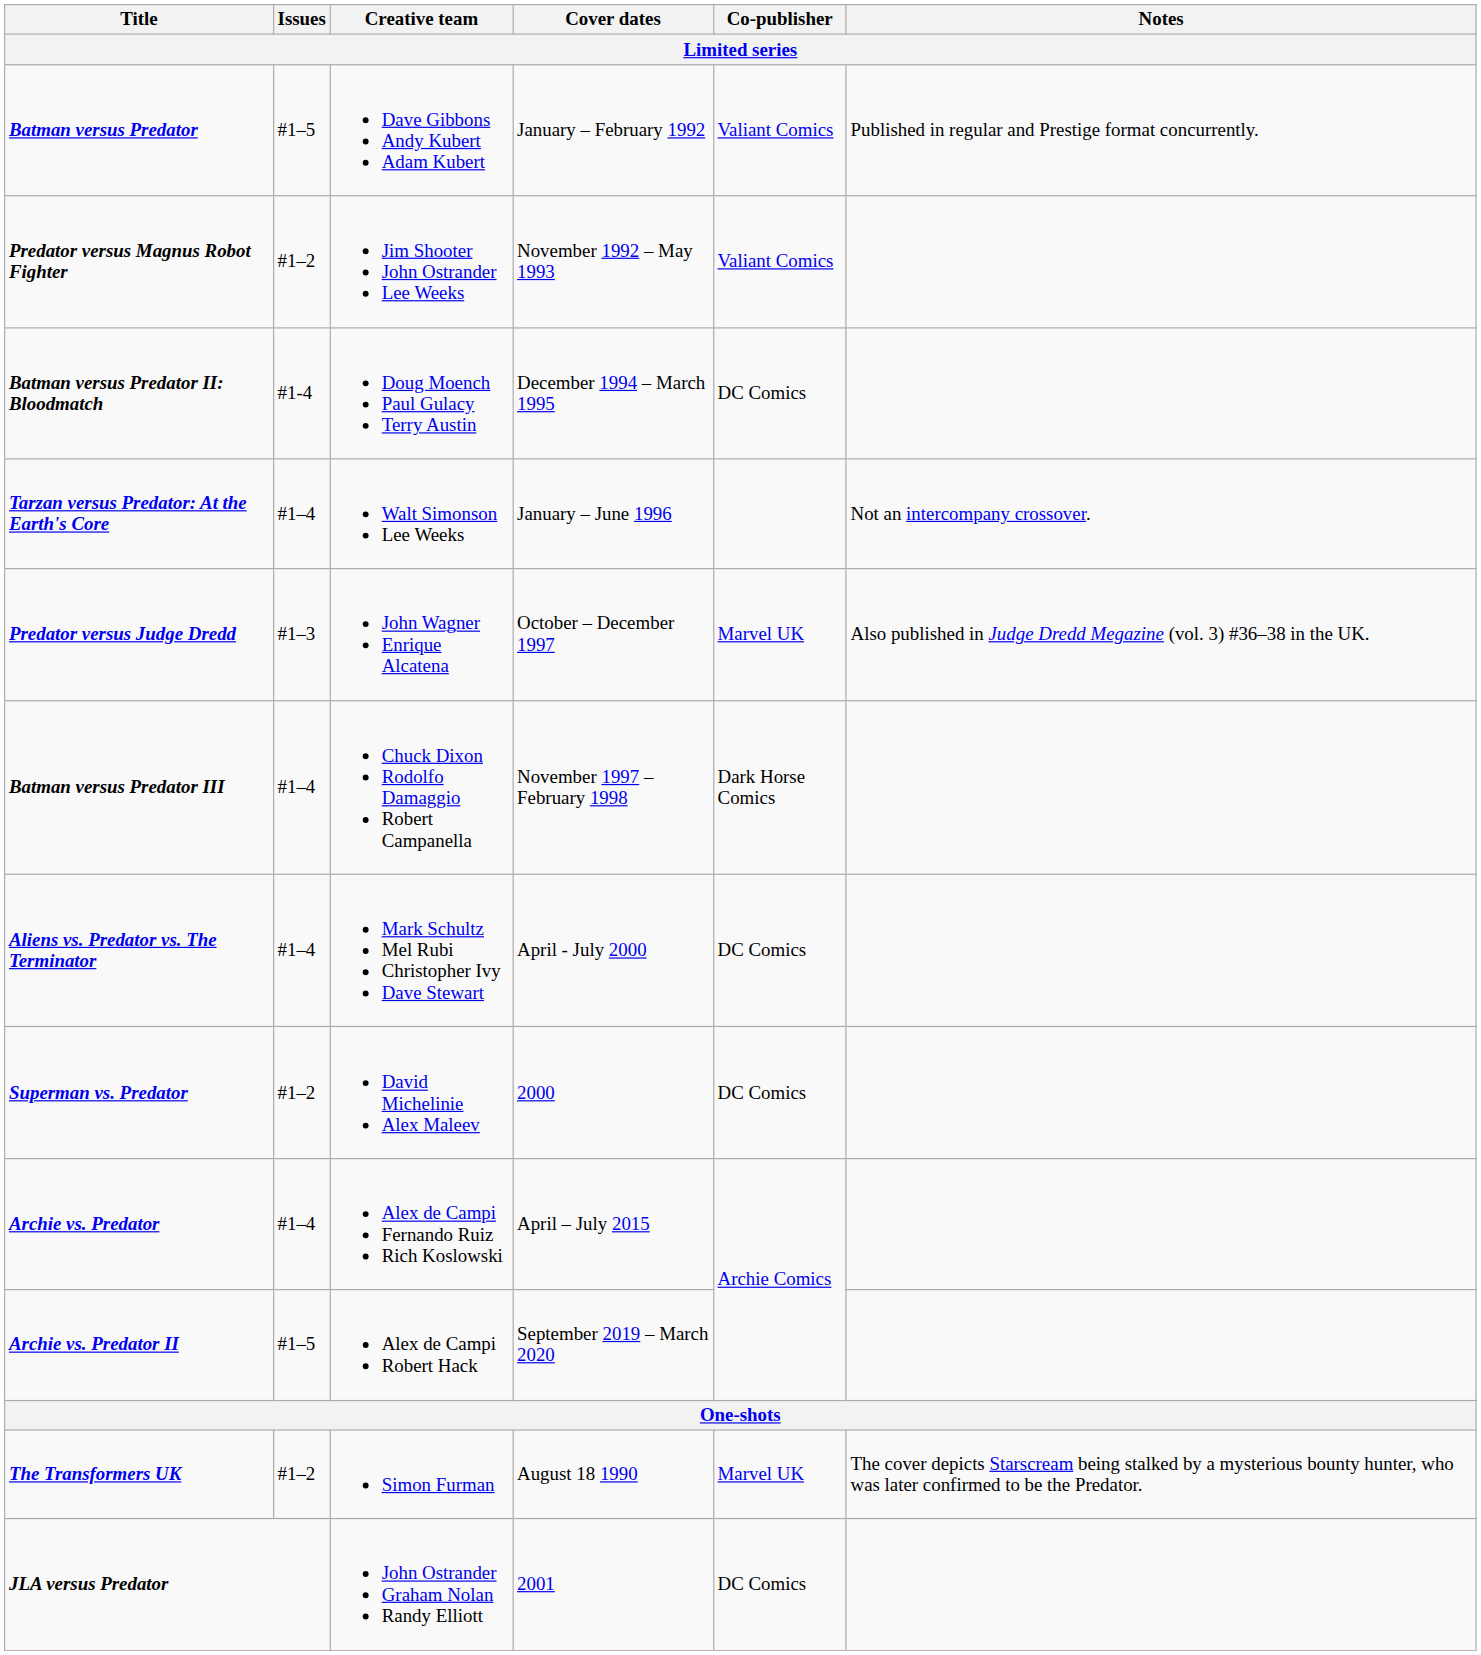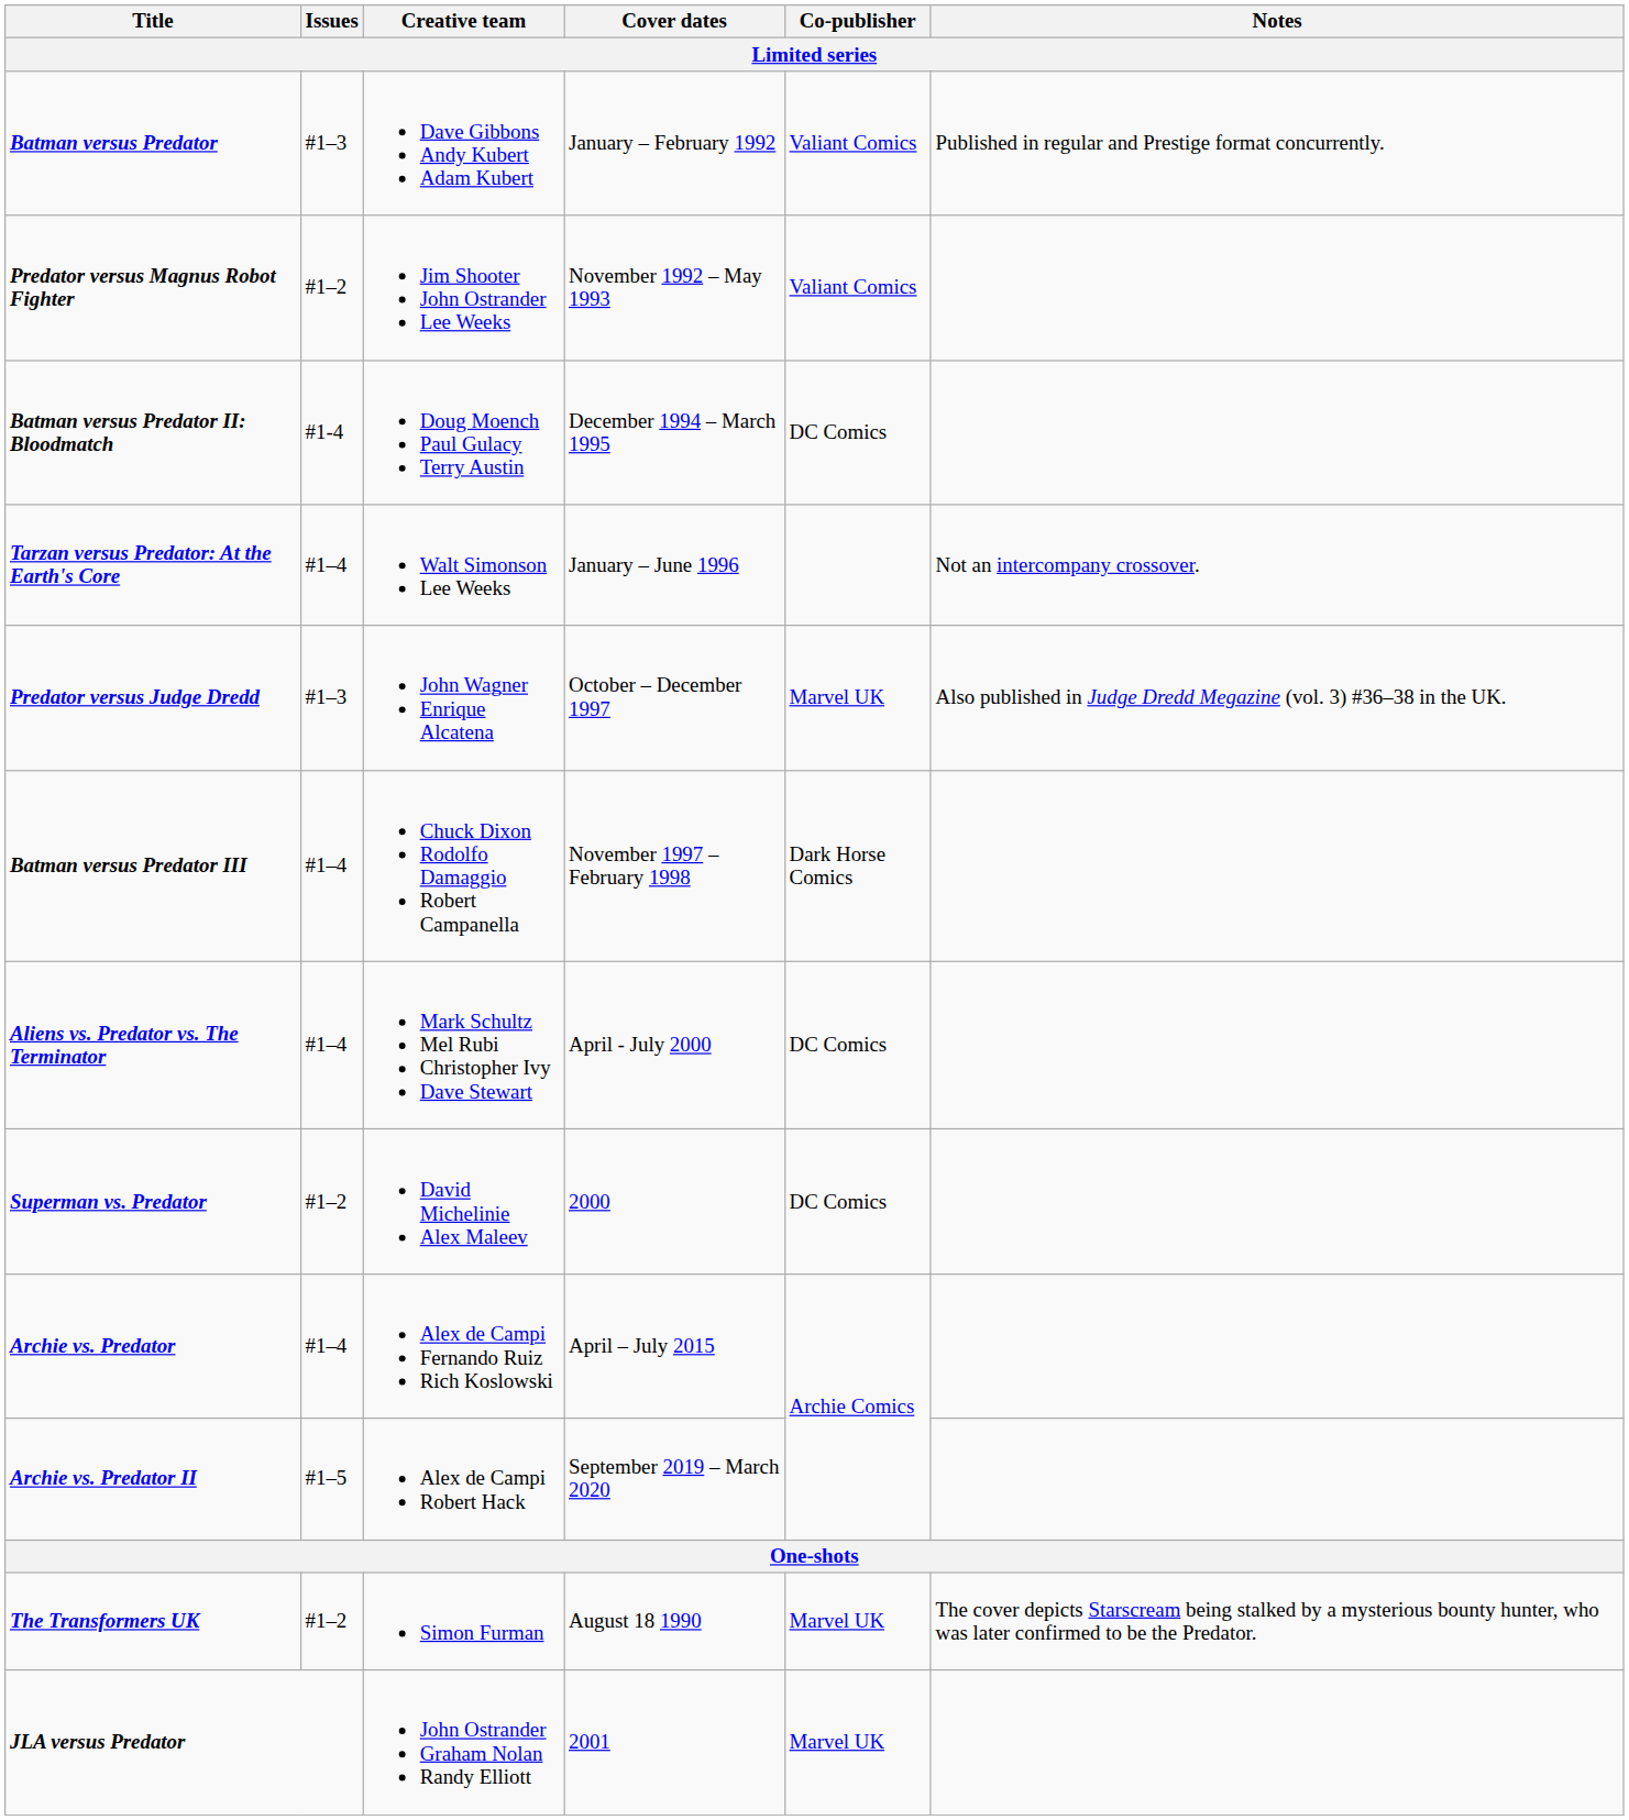 <table class="wikitable mw-collapsible">
 <tr>
 <th>Title</th>
 <th>Issues</th>
 <th>Creative team</th>
 <th>Cover dates</th>
 <th>Co-publisher</th>
 <th>Notes</th>
 </tr>
 <tr>
 <th colspan="6"><a href='#'>Limited series</a></th>
 </tr>
 <tr>
 <td><strong><em><a href='#'>Batman versus Predator</a></em></strong></td>
-<td>#1–5</td>
+<td>#1–3</td>
 <td><br><ul><li><a href='#'>Dave Gibbons</a></li><li><a href='#'>Andy Kubert</a></li><li><a href='#'>Adam Kubert</a></li></ul></td>
 <td>January – February <a href='#'>1992</a></td>
 <td><a href='#'>Valiant Comics</a></td>
 <td>Published in regular and Prestige format concurrently.</td>
 </tr>
 <tr>
 <td><strong><em>Predator versus Magnus Robot Fighter</em></strong></td>
 <td>#1–2</td>
 <td><br><ul><li><a href='#'>Jim Shooter</a></li><li><a href='#'>John Ostrander</a></li><li><a href='#'>Lee Weeks</a></li></ul></td>
 <td>November <a href='#'>1992</a> – May <a href='#'>1993</a></td>
 <td><a href='#'>Valiant Comics</a></td>
 <td></td>
 </tr>
 <tr>
 <td><strong><em>Batman versus Predator II: Bloodmatch</em></strong></td>
 <td>#1-4</td>
 <td><br><ul><li><a href='#'>Doug Moench</a></li><li><a href='#'>Paul Gulacy</a></li><li><a href='#'>Terry Austin</a></li></ul></td>
 <td>December <a href='#'>1994</a> – March <a href='#'>1995</a></td>
 <td>DC Comics</td>
 <td></td>
 </tr>
 <tr>
 <td><strong><em><a href='#'>Tarzan versus Predator: At the Earth's Core</a></em></strong></td>
 <td>#1–4</td>
 <td><br><ul><li><a href='#'>Walt Simonson</a></li><li>Lee Weeks</li></ul></td>
 <td>January – June <a href='#'>1996</a></td>
 <td></td>
 <td>Not an <a href='#'>intercompany crossover</a>.</td>
 </tr>
 <tr>
 <td><em><a href='#'><strong>Predator versus Judge Dredd</strong></a></em></td>
 <td>#1–3</td>
 <td><br><ul><li><a href='#'>John Wagner</a></li><li><a href='#'>Enrique Alcatena</a></li></ul></td>
 <td>October – December <a href='#'>1997</a></td>
 <td><a href='#'>Marvel UK</a></td>
 <td>Also published in <em><a href='#'>Judge Dredd Megazine</a></em> (vol. 3) #36–38 in the UK.</td>
 </tr>
 <tr>
 <td><strong><em>Batman versus Predator III</em></strong></td>
 <td>#1–4</td>
 <td><br><ul><li><a href='#'>Chuck Dixon</a></li><li><a href='#'>Rodolfo Damaggio</a></li><li>Robert Campanella</li></ul></td>
 <td>November <a href='#'>1997</a> – February <a href='#'>1998</a></td>
 <td>Dark Horse Comics</td>
 <td></td>
 </tr>
 <tr>
 <td><strong><em><a href='#'>Aliens vs. Predator vs. The Terminator</a></em></strong></td>
 <td>#1–4</td>
 <td><br><ul><li><a href='#'>Mark Schultz</a></li><li>Mel Rubi</li><li>Christopher Ivy</li><li><a href='#'>Dave Stewart</a></li></ul></td>
 <td>April - July <a href='#'>2000</a></td>
 <td>DC Comics</td>
 <td></td>
 </tr>
 <tr>
 <td><strong><em><a href='#'>Superman vs. Predator</a></em></strong></td>
 <td>#1–2</td>
 <td><br><ul><li><a href='#'>David Michelinie</a></li><li><a href='#'>Alex Maleev</a></li></ul></td>
 <td><a href='#'>2000</a></td>
 <td>DC Comics</td>
 <td></td>
 </tr>
 <tr>
 <td><strong><em><a href='#'>Archie vs. Predator</a></em></strong></td>
 <td>#1–4</td>
 <td><br><ul><li><a href='#'>Alex de Campi</a></li><li>Fernando Ruiz</li><li>Rich Koslowski</li></ul></td>
 <td>April – July <a href='#'>2015</a></td>
 <td rowspan="2"><a href='#'>Archie Comics</a></td>
 <td></td>
 </tr>
 <tr>
 <td><strong><em><a href='#'>Archie vs. Predator II</a></em></strong></td>
 <td>#1–5</td>
 <td><br><ul><li>Alex de Campi</li><li>Robert Hack</li></ul></td>
 <td>September <a href='#'>2019</a> – March <a href='#'>2020</a></td>
 <td></td>
 </tr>
 <tr>
 <th colspan="6"><a href='#'>One-shots</a></th>
 </tr>
 <tr>
 <td><strong><em><a href='#'>The Transformers UK</a></em></strong></td>
 <td>#1–2</td>
 <td><br><ul><li><a href='#'>Simon Furman</a></li></ul></td>
 <td>August 18 <a href='#'>1990</a></td>
 <td><a href='#'>Marvel UK</a></td>
 <td>The cover depicts <a href='#'>Starscream</a> being stalked by a mysterious bounty hunter, who was later confirmed to be the Predator.</td>
 </tr>
 <tr>
 <td colspan="2"><strong><em>JLA versus Predator</em></strong></td>
 <td><br><ul><li><a href='#'>John Ostrander</a></li><li><a href='#'>Graham Nolan</a></li><li>Randy Elliott</li></ul></td>
 <td><a href='#'>2001</a></td>
-<td>DC Comics</td>
+<td><a href='#'>Marvel UK</a></td>
 <td></td>
 </tr>
 </table>
